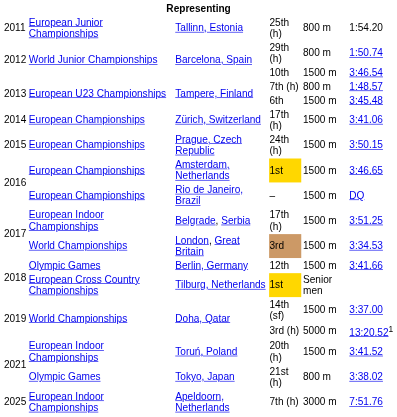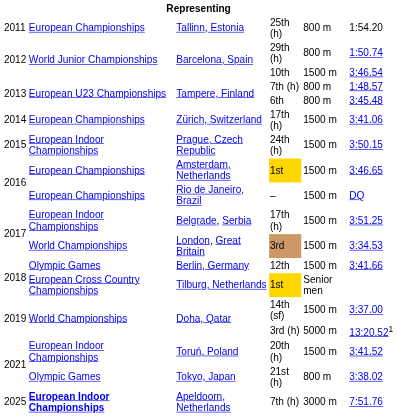 <table>
 <tr>
 <th colspan="6">Representing </th>
 </tr>
 <tr>
 <td>2011</td>
-<td><a href='#'>European Junior Championships</a></td>
+<td><a href='#'>European Championships</a></td>
 <td><a href='#'>Tallinn, Estonia</a></td>
 <td>25th (h)</td>
 <td>800 m</td>
 <td>1:54.20</td>
 </tr>
 <tr>
 <td rowspan=2>2012</td>
 <td rowspan=2><a href='#'>World Junior Championships</a></td>
 <td rowspan=2><a href='#'>Barcelona, Spain</a></td>
 <td>29th (h)</td>
 <td>800 m</td>
 <td><a href='#'>1:50.74</a></td>
 </tr>
 <tr>
 <td>10th</td>
 <td>1500 m</td>
 <td><a href='#'>3:46.54</a></td>
 </tr>
 <tr>
 <td rowspan=2>2013</td>
 <td rowspan=2><a href='#'>European U23 Championships</a></td>
 <td rowspan=2><a href='#'>Tampere, Finland</a></td>
 <td>7th (h)</td>
 <td>800 m</td>
 <td><a href='#'>1:48.57</a></td>
 </tr>
 <tr>
 <td>6th</td>
-<td>1500 m</td>
+<td>800 m</td>
 <td><a href='#'>3:45.48</a></td>
 </tr>
 <tr>
 <td>2014</td>
 <td><a href='#'>European Championships</a></td>
 <td><a href='#'>Zürich, Switzerland</a></td>
 <td>17th (h)</td>
 <td>1500 m</td>
 <td><a href='#'>3:41.06</a></td>
 </tr>
 <tr>
 <td>2015</td>
-<td><a href='#'>European Championships</a></td>
+<td><a href='#'>European Indoor Championships</a></td>
 <td><a href='#'>Prague, Czech Republic</a></td>
 <td>24th (h)</td>
 <td>1500 m</td>
 <td><a href='#'>3:50.15</a></td>
 </tr>
 <tr>
 <td rowspan=2>2016</td>
 <td><a href='#'>European Championships</a></td>
 <td><a href='#'>Amsterdam, Netherlands</a></td>
 <td bgcolor=gold>1st</td>
 <td>1500 m</td>
 <td><a href='#'>3:46.65</a></td>
 </tr>
 <tr>
 <td><a href='#'>European Championships</a></td>
 <td><a href='#'>Rio de Janeiro, Brazil</a></td>
 <td>–</td>
 <td>1500 m</td>
 <td><a href='#'>DQ</a></td>
 </tr>
 <tr>
 <td rowspan=2>2017</td>
 <td><a href='#'>European Indoor Championships</a></td>
 <td><a href='#'>Belgrade</a>, <a href='#'>Serbia</a></td>
 <td>17th (h)</td>
 <td>1500 m</td>
 <td><a href='#'>3:51.25</a></td>
 </tr>
 <tr>
 <td><a href='#'>World Championships</a></td>
 <td><a href='#'>London</a>, <a href='#'>Great Britain</a></td>
 <td bgcolor=cc9966>3rd</td>
 <td>1500 m</td>
 <td><a href='#'>3:34.53</a></td>
 </tr>
 <tr>
 <td rowspan=2>2018</td>
 <td><a href='#'>Olympic Games</a></td>
 <td><a href='#'>Berlin, Germany</a></td>
 <td>12th</td>
 <td>1500 m</td>
 <td><a href='#'>3:41.66</a></td>
 </tr>
 <tr>
 <td><a href='#'>European Cross Country Championships</a></td>
 <td><a href='#'>Tilburg, Netherlands</a></td>
 <td bgcolor=gold>1st</td>
 <td>Senior men</td>
 <td></td>
 </tr>
 <tr>
 <td rowspan=2>2019</td>
 <td rowspan=2><a href='#'>World Championships</a></td>
 <td rowspan=2><a href='#'>Doha, Qatar</a></td>
 <td>14th (sf)</td>
 <td>1500 m</td>
 <td><a href='#'>3:37.00</a></td>
 </tr>
 <tr>
 <td>3rd (h)</td>
 <td>5000 m</td>
 <td><a href='#'>13:20.52</a><sup>1</sup></td>
 </tr>
 <tr>
 <td rowspan=2>2021</td>
 <td><a href='#'>European Indoor Championships</a></td>
 <td><a href='#'>Toruń, Poland</a></td>
 <td>20th (h)</td>
 <td>1500 m</td>
 <td><a href='#'>3:41.52</a></td>
 </tr>
 <tr>
 <td><a href='#'>Olympic Games</a></td>
 <td><a href='#'>Tokyo, Japan</a></td>
 <td>21st (h)</td>
 <td>800 m</td>
 <td><a href='#'>3:38.02</a></td>
 </tr>
 <tr>
 <td>2025</td>
-<td><a href='#'>European Indoor Championships</a></td>
+<td><strong><a href='#'>European Indoor Championships</a></strong></td>
 <td><a href='#'>Apeldoorn, Netherlands</a></td>
 <td>7th (h)</td>
 <td>3000 m</td>
 <td><a href='#'>7:51.76</a></td>
 </tr>
 </table>
